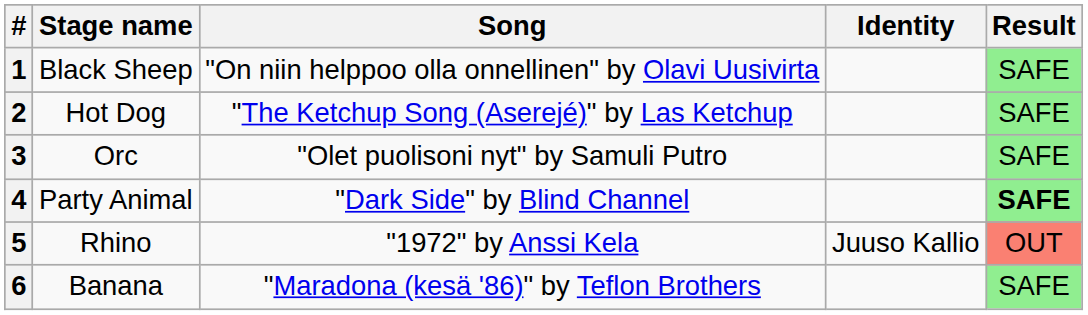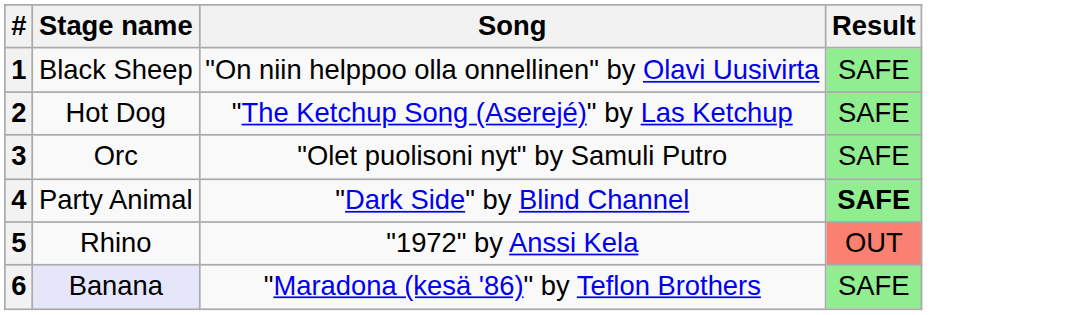 <table class="wikitable plainrowheaders" style="text-align: center;">
 <tr>
 <th>#</th>
 <th>Stage name</th>
 <th>Song</th>
-<th>Identity</th>
 <th>Result</th>
 </tr>
 <tr>
 <th>1</th>
 <td>Black Sheep</td>
 <td>"On niin helppoo olla onnellinen" by <a href='#'>Olavi Uusivirta</a></td>
-<td></td>
 <td bgcolor=lightgreen>SAFE</td>
 </tr>
 <tr>
 <th>2</th>
 <td>Hot Dog</td>
 <td>"<a href='#'>The Ketchup Song (Aserejé)</a>" by <a href='#'>Las Ketchup</a></td>
-<td></td>
 <td bgcolor=lightgreen>SAFE</td>
 </tr>
 <tr>
 <th>3</th>
 <td>Orc</td>
 <td>"Olet puolisoni nyt" by Samuli Putro</td>
-<td></td>
 <td bgcolor=lightgreen>SAFE</td>
 </tr>
 <tr>
 <th>4</th>
 <td>Party Animal</td>
 <td>"<a href='#'>Dark Side</a>" by <a href='#'>Blind Channel</a></td>
-<td></td>
 <td bgcolor=lightgreen><strong>SAFE</strong></td>
 </tr>
 <tr>
 <th>5</th>
 <td>Rhino</td>
 <td>"1972" by <a href='#'>Anssi Kela</a></td>
-<td>Juuso Kallio</td>
 <td bgcolor=salmon>OUT</td>
 </tr>
 <tr>
 <th>6</th>
-<td>Banana</td>
+<td style="background: lavender;">Banana</td>
 <td>"<a href='#'>Maradona (kesä '86)</a>" by <a href='#'>Teflon Brothers</a></td>
-<td></td>
 <td bgcolor=lightgreen>SAFE</td>
 </tr>
 </table>
